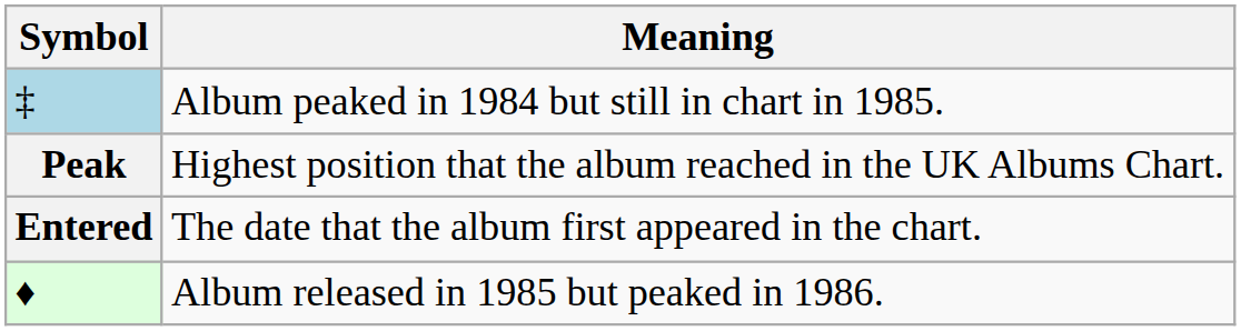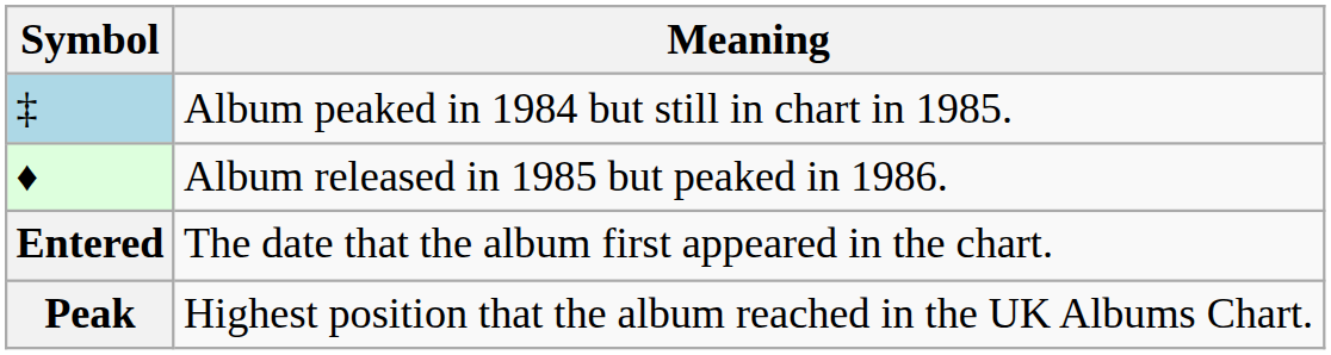 <table Class="wikitable">
 <tr>
 <th>Symbol</th>
 <th>Meaning</th>
 </tr>
 <tr>
 <td bgcolor=lightblue>‡</td>
 <td>Album peaked in 1984 but still in chart in 1985.</td>
 </tr>
 <tr>
-<th>Peak</th>
-<td>Highest position that the album reached in the UK Albums Chart.</td>
+<td bgcolor=#DDFFDD>♦</td>
+<td>Album released in 1985 but peaked in 1986.</td>
 </tr>
 <tr>
 <th>Entered</th>
 <td>The date that the album first appeared in the chart.</td>
 </tr>
 <tr>
-<td bgcolor=#DDFFDD>♦</td>
-<td>Album released in 1985 but peaked in 1986.</td>
+<th>Peak</th>
+<td>Highest position that the album reached in the UK Albums Chart.</td>
 </tr>
 </table>
